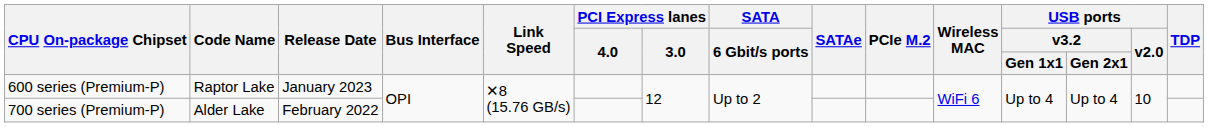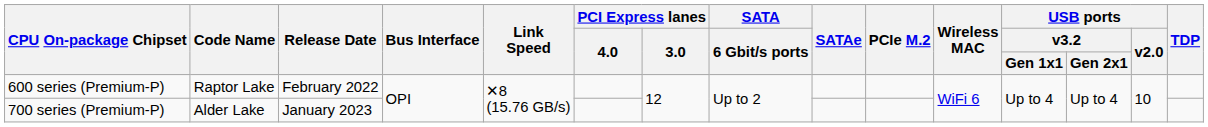 <table class="wikitable" style="font-size: 90%;">
 <tr>
 <th rowspan="3"><a href='#'>CPU</a> <a href='#'>On-package</a> Chipset</th>
 <th rowspan="3">Code Name</th>
 <th rowspan="3">Release Date</th>
 <th rowspan="3">Bus Interface</th>
 <th rowspan="3">Link<br>Speed</th>
 <th colspan="2"><a href='#'>PCI Express</a> lanes</th>
 <th><a href='#'>SATA</a></th>
 <th rowspan="3"><a href='#'>SATAe</a></th>
 <th rowspan="3">PCIe <a href='#'>M.2</a></th>
 <th rowspan="3">Wireless<br>MAC</th>
 <th colspan="3"><a href='#'>USB</a> ports</th>
 <th rowspan="3"><a href='#'>TDP</a></th>
 </tr>
 <tr>
 <th rowspan="2">4.0</th>
 <th rowspan="2">3.0</th>
 <th rowspan="2">6 Gbit/s ports</th>
 <th colspan="2">v3.2</th>
 <th rowspan="2">v2.0</th>
 </tr>
 <tr>
 <th>Gen 1x1</th>
 <th>Gen 2x1</th>
 </tr>
 <tr>
 <td>600 series (Premium-P)</td>
 <td>Raptor Lake</td>
-<td>January 2023</td>
+<td>February 2022</td>
 <td rowspan="2">OPI</td>
 <td rowspan="2">✕8<br>(15.76 GB/s)</td>
 <td></td>
 <td rowspan="2">12</td>
 <td rowspan="2">Up to 2</td>
 <td></td>
 <td></td>
 <td rowspan="2"><a href='#'>WiFi 6</a></td>
 <td rowspan="2">Up to 4</td>
 <td rowspan="2">Up to 4</td>
 <td rowspan="2">10</td>
 <td></td>
 </tr>
 <tr>
 <td>700 series (Premium-P)</td>
 <td>Alder Lake</td>
-<td>February 2022</td>
+<td>January 2023</td>
 <td></td>
 <td></td>
 <td></td>
 <td></td>
 </tr>
 </table>
